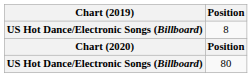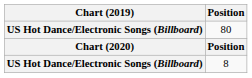 <table class="wikitable plainrowheaders" style="text-align:center">
 <tr>
 <th scope="col">Chart (2019)</th>
 <th scope="col">Position</th>
 </tr>
 <tr>
 <th scope="row">US Hot Dance/Electronic Songs (<em>Billboard</em>)</th>
-<td>8</td>
+<td>80</td>
 </tr>
 <tr>
 <th scope="col">Chart (2020)</th>
 <th scope="col">Position</th>
 </tr>
 <tr>
 <th scope="row">US Hot Dance/Electronic Songs (<em>Billboard</em>)</th>
-<td>80</td>
+<td>8</td>
 </tr>
 </table>
